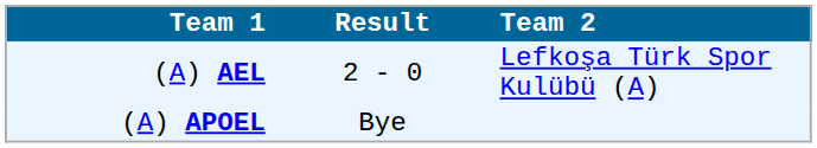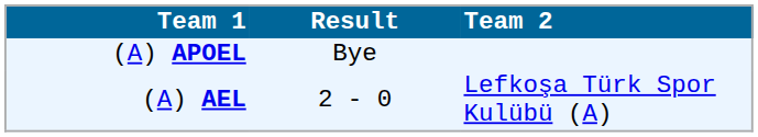 <table cellspacing="0" style="background: #EBF5FF; border: 1px #aaa solid; border-collapse: collapse; font-size: 95%;" width=60%>
 <tr bgcolor=#006699 style="color:white;">
 <th width=25% align="right">Team 1</th>
 <th width=22% align="center">Result</th>
 <th width=30% align="left">Team 2</th>
 </tr>
 <tr>
+<td align=right>(<a href='#'>A</a>) <strong><a href='#'>APOEL</a></strong></td>
+<td align=center>Bye</td>
+<td align=left></td>
+</tr>
+<tr>
 <td align=right>(<a href='#'>A</a>) <strong><a href='#'>AEL</a></strong></td>
 <td align=center>2 - 0</td>
 <td align=left><a href='#'>Lefkoşa Türk Spor Kulübü</a> (<a href='#'>A</a>)</td>
 </tr>
 <tr>
-<td align=right>(<a href='#'>A</a>) <strong><a href='#'>APOEL</a></strong></td>
-<td align=center>Bye</td>
-<td align=left></td>
-</tr>
-<tr>
 </tr>
 </table>
